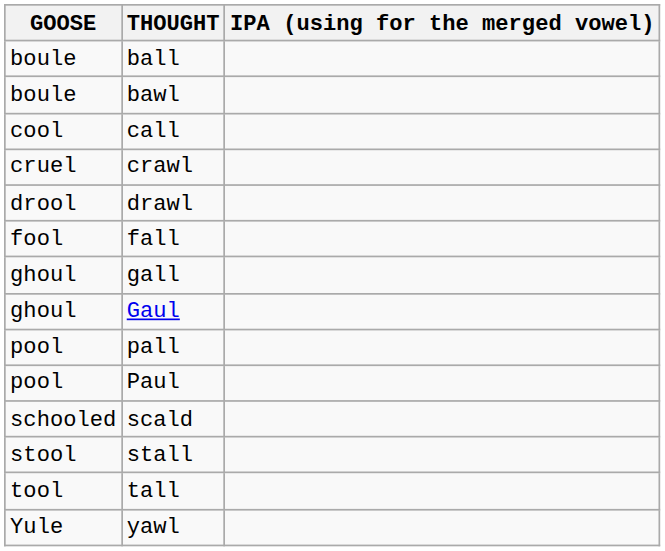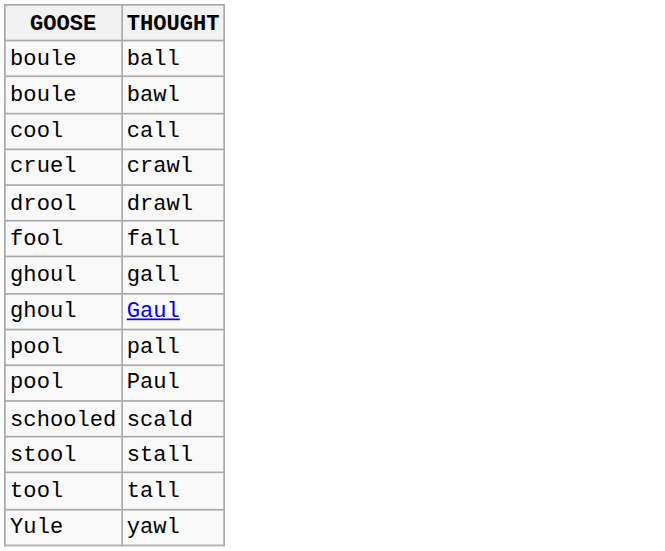 <table class="wikitable sortable mw-collapsible mw-collapsed">
 <tr>
 <th>GOOSE</th>
 <th>THOUGHT</th>
-<th>IPA (using  for the merged vowel)</th>
 </tr>
 <tr>
 <td>boule</td>
 <td>ball</td>
-<td></td>
 </tr>
 <tr>
 <td>boule</td>
 <td>bawl</td>
-<td></td>
 </tr>
 <tr>
 <td>cool</td>
 <td>call</td>
-<td></td>
 </tr>
 <tr>
 <td>cruel</td>
 <td>crawl</td>
-<td></td>
 </tr>
 <tr>
 <td>drool</td>
 <td>drawl</td>
-<td></td>
 </tr>
 <tr>
 <td>fool</td>
 <td>fall</td>
-<td></td>
 </tr>
 <tr>
 <td>ghoul</td>
 <td>gall</td>
-<td></td>
 </tr>
 <tr>
 <td>ghoul</td>
 <td><a href='#'>Gaul</a></td>
-<td></td>
 </tr>
 <tr>
 <td>pool</td>
 <td>pall</td>
-<td></td>
 </tr>
 <tr>
 <td>pool</td>
 <td>Paul</td>
-<td></td>
 </tr>
 <tr>
 <td>schooled</td>
 <td>scald</td>
-<td></td>
 </tr>
 <tr>
 <td>stool</td>
 <td>stall</td>
-<td></td>
 </tr>
 <tr>
 <td>tool</td>
 <td>tall</td>
-<td></td>
 </tr>
 <tr>
 <td>Yule</td>
 <td>yawl</td>
-<td></td>
 </tr>
 </table>
